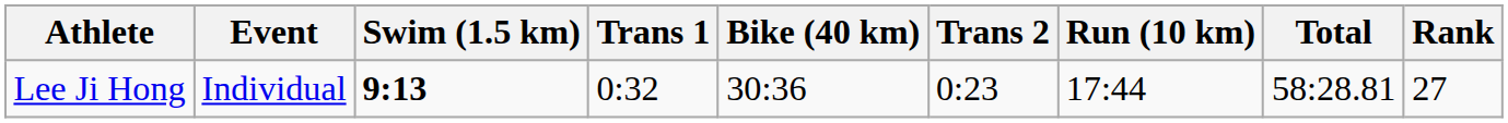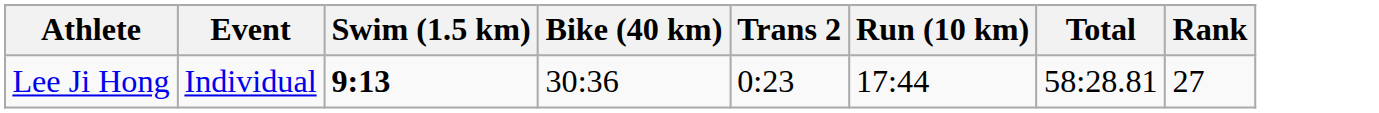 <table class="wikitable" border="1">
 <tr>
 <th>Athlete</th>
 <th>Event</th>
 <th>Swim (1.5 km)</th>
-<th>Trans 1</th>
 <th>Bike (40 km)</th>
 <th>Trans 2</th>
 <th>Run (10 km)</th>
 <th>Total</th>
 <th>Rank</th>
 </tr>
 <tr>
 <td><a href='#'>Lee Ji Hong</a></td>
 <td><a href='#'>Individual</a></td>
 <td><strong>9:13</strong></td>
-<td>0:32</td>
 <td>30:36</td>
 <td>0:23</td>
 <td>17:44</td>
 <td>58:28.81</td>
 <td>27</td>
 </tr>
 </table>
